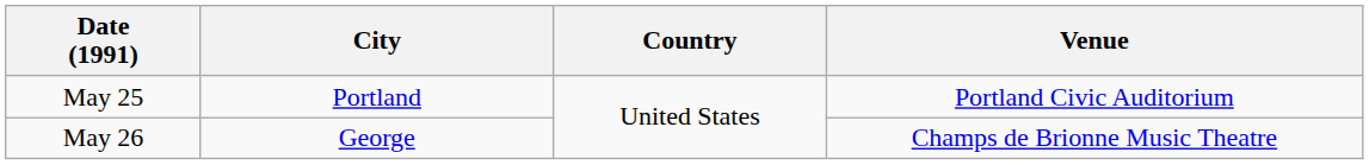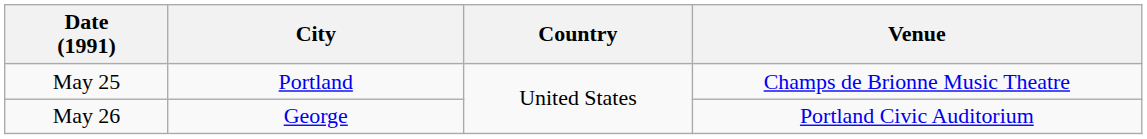 <table class="wikitable sortable plainrowheaders" style="text-align:center;">
 <tr>
 <th scope="col" style="width:7em;">Date<br>(1991)</th>
 <th scope="col" style="width:13em;">City</th>
 <th scope="col" style="width:10em;">Country</th>
 <th scope="col" style="width:20em;">Venue</th>
 </tr>
 <tr>
 <td>May 25</td>
 <td><a href='#'>Portland</a></td>
 <td rowspan="2">United States</td>
-<td><a href='#'>Portland Civic Auditorium</a></td>
+<td><a href='#'>Champs de Brionne Music Theatre</a></td>
 </tr>
 <tr>
 <td>May 26</td>
 <td><a href='#'>George</a></td>
-<td><a href='#'>Champs de Brionne Music Theatre</a></td>
+<td><a href='#'>Portland Civic Auditorium</a></td>
 </tr>
 </table>
